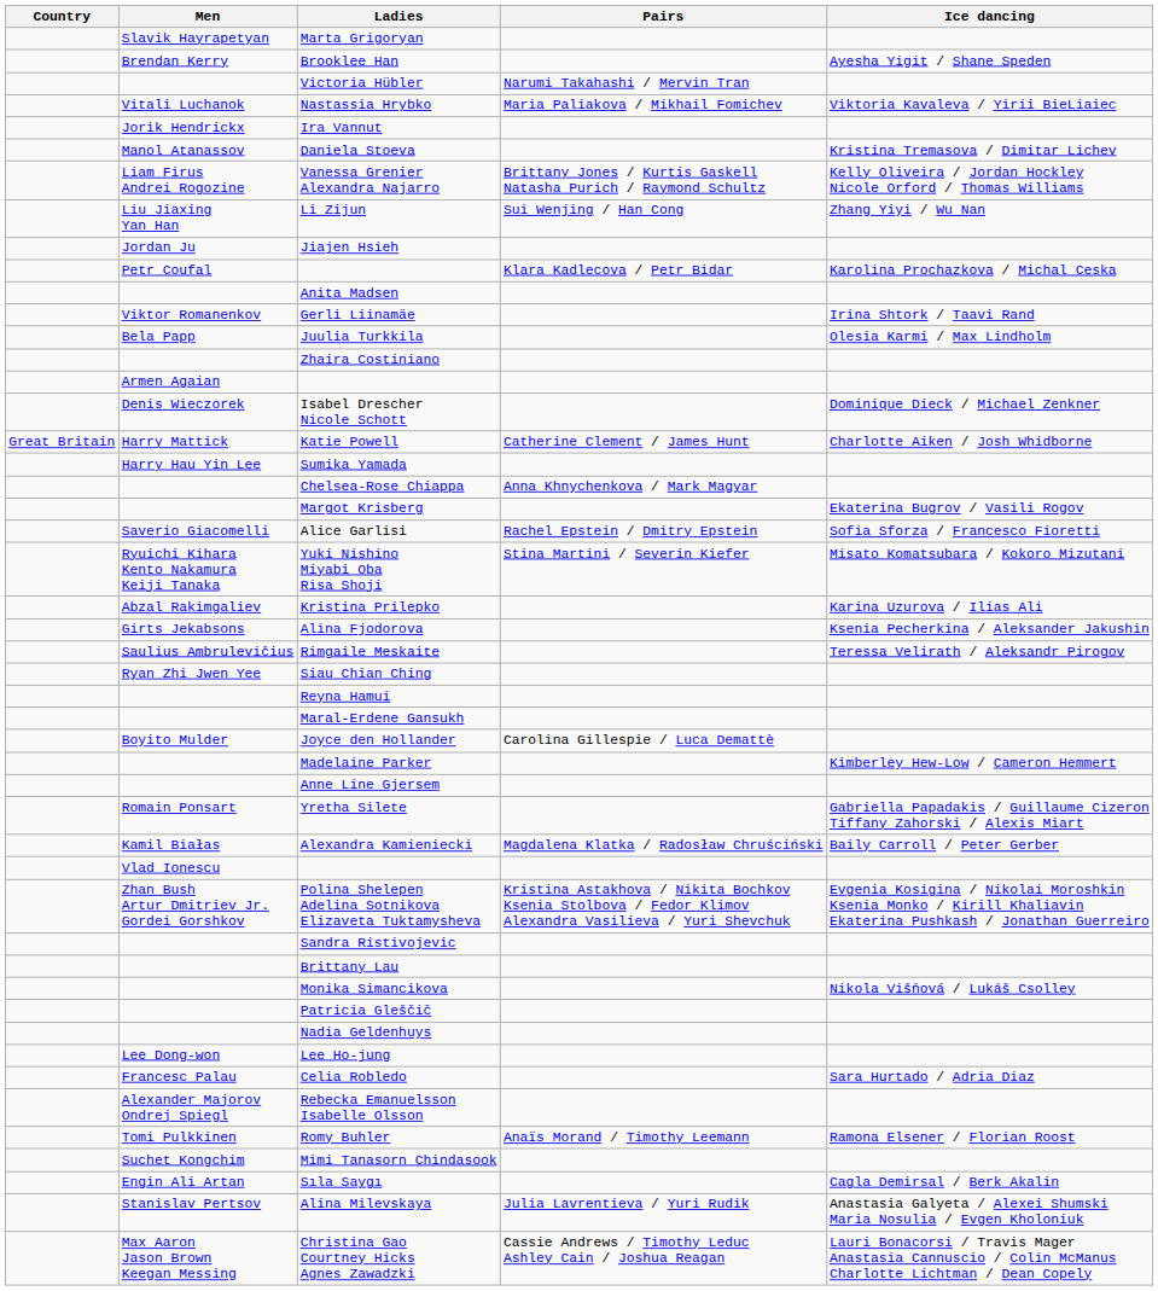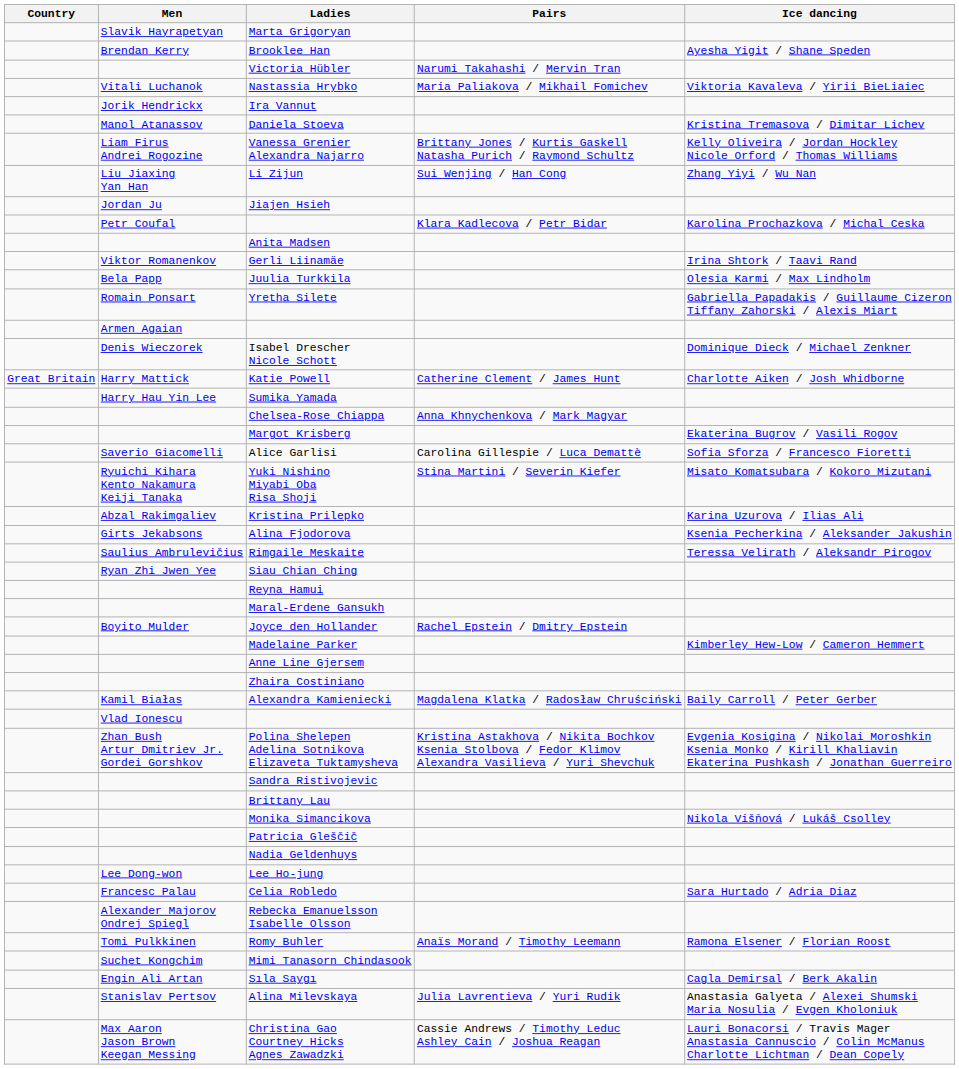 <table class="wikitable">
 <tr>
 <th>Country</th>
 <th>Men</th>
 <th>Ladies</th>
 <th>Pairs</th>
 <th>Ice dancing</th>
 </tr>
 <tr valign="top">
 <td></td>
 <td><a href='#'>Slavik Hayrapetyan</a></td>
 <td><a href='#'>Marta Grigoryan</a></td>
 <td></td>
 <td></td>
 </tr>
 <tr valign="top">
 <td></td>
 <td><a href='#'>Brendan Kerry</a></td>
 <td><a href='#'>Brooklee Han</a></td>
 <td></td>
 <td><a href='#'>Ayesha Yigit</a> / <a href='#'>Shane Speden</a></td>
 </tr>
 <tr valign="top">
 <td></td>
 <td></td>
 <td><a href='#'>Victoria Hübler</a></td>
 <td><a href='#'>Narumi Takahashi</a> / <a href='#'>Mervin Tran</a></td>
 <td></td>
 </tr>
 <tr valign="top">
 <td></td>
 <td><a href='#'>Vitali Luchanok</a></td>
 <td><a href='#'>Nastassia Hrybko</a></td>
 <td><a href='#'>Maria Paliakova</a> / <a href='#'>Mikhail Fomichev</a></td>
 <td><a href='#'>Viktoria Kavaleva</a> / <a href='#'>Yirii BieLiaiec</a></td>
 </tr>
 <tr valign="top">
 <td></td>
 <td><a href='#'>Jorik Hendrickx</a></td>
 <td><a href='#'>Ira Vannut</a></td>
 <td></td>
 <td></td>
 </tr>
 <tr valign="top">
 <td></td>
 <td><a href='#'>Manol Atanassov</a></td>
 <td><a href='#'>Daniela Stoeva</a></td>
 <td></td>
 <td><a href='#'>Kristina Tremasova</a> / <a href='#'>Dimitar Lichev</a></td>
 </tr>
 <tr valign="top">
 <td></td>
 <td><a href='#'>Liam Firus</a> <br> <a href='#'>Andrei Rogozine</a></td>
 <td><a href='#'>Vanessa Grenier</a> <br> <a href='#'>Alexandra Najarro</a></td>
 <td><a href='#'>Brittany Jones</a> / <a href='#'>Kurtis Gaskell</a> <br> <a href='#'>Natasha Purich</a> / <a href='#'>Raymond Schultz</a></td>
 <td><a href='#'>Kelly Oliveira</a> / <a href='#'>Jordan Hockley</a> <br> <a href='#'>Nicole Orford</a> / <a href='#'>Thomas Williams</a></td>
 </tr>
 <tr valign="top">
 <td></td>
 <td><a href='#'>Liu Jiaxing</a> <br> <a href='#'>Yan Han</a></td>
 <td><a href='#'>Li Zijun</a></td>
 <td><a href='#'>Sui Wenjing</a> / <a href='#'>Han Cong</a></td>
 <td><a href='#'>Zhang Yiyi</a> / <a href='#'>Wu Nan</a></td>
 </tr>
 <tr valign="top">
 <td></td>
 <td><a href='#'>Jordan Ju</a></td>
 <td><a href='#'>Jiajen Hsieh</a></td>
 <td></td>
 <td></td>
 </tr>
 <tr valign="top">
 <td></td>
 <td><a href='#'>Petr Coufal</a></td>
 <td></td>
 <td><a href='#'>Klara Kadlecova</a> / <a href='#'>Petr Bidar</a></td>
 <td><a href='#'>Karolina Prochazkova</a> / <a href='#'>Michal Ceska</a></td>
 </tr>
 <tr valign="top">
 <td></td>
 <td></td>
 <td><a href='#'>Anita Madsen</a></td>
 <td></td>
 <td></td>
 </tr>
 <tr valign="top">
 <td></td>
 <td><a href='#'>Viktor Romanenkov</a></td>
 <td><a href='#'>Gerli Liinamäe</a></td>
 <td></td>
 <td><a href='#'>Irina Shtork</a> / <a href='#'>Taavi Rand</a></td>
 </tr>
 <tr valign="top">
 <td></td>
 <td><a href='#'>Bela Papp</a></td>
 <td><a href='#'>Juulia Turkkila</a></td>
 <td></td>
 <td><a href='#'>Olesia Karmi</a> / <a href='#'>Max Lindholm</a></td>
 </tr>
 <tr valign="top">
 <td></td>
+<td><a href='#'>Romain Ponsart</a></td>
+<td><a href='#'>Yretha Silete</a></td>
 <td></td>
-<td><a href='#'>Zhaira Costiniano</a></td>
-<td></td>
-<td></td>
+<td><a href='#'>Gabriella Papadakis</a> / <a href='#'>Guillaume Cizeron</a> <br> <a href='#'>Tiffany Zahorski</a> / <a href='#'>Alexis Miart</a></td>
 </tr>
 <tr valign="top">
 <td></td>
 <td><a href='#'>Armen Agaian</a></td>
 <td></td>
 <td></td>
 <td></td>
 </tr>
 <tr valign="top">
 <td></td>
 <td><a href='#'>Denis Wieczorek</a></td>
 <td>Isabel Drescher <br> <a href='#'>Nicole Schott</a></td>
 <td></td>
 <td><a href='#'>Dominique Dieck</a> / <a href='#'>Michael Zenkner</a></td>
 </tr>
 <tr valign="top">
 <td> <a href='#'>Great Britain</a></td>
 <td><a href='#'>Harry Mattick</a></td>
 <td><a href='#'>Katie Powell</a></td>
 <td><a href='#'>Catherine Clement</a> / <a href='#'>James Hunt</a></td>
 <td><a href='#'>Charlotte Aiken</a> / <a href='#'>Josh Whidborne</a></td>
 </tr>
 <tr valign="top">
 <td></td>
 <td><a href='#'>Harry Hau Yin Lee</a></td>
 <td><a href='#'>Sumika Yamada</a></td>
 <td></td>
 <td></td>
 </tr>
 <tr valign="top">
 <td></td>
 <td></td>
 <td><a href='#'>Chelsea-Rose Chiappa</a></td>
 <td><a href='#'>Anna Khnychenkova</a> / <a href='#'>Mark Magyar</a></td>
 <td></td>
 </tr>
 <tr valign="top">
 <td></td>
 <td></td>
 <td><a href='#'>Margot Krisberg</a></td>
 <td></td>
 <td><a href='#'>Ekaterina Bugrov</a> / <a href='#'>Vasili Rogov</a></td>
 </tr>
 <tr valign="top">
 <td></td>
 <td><a href='#'>Saverio Giacomelli</a></td>
 <td>Alice Garlisi</td>
-<td><a href='#'>Rachel Epstein</a> / <a href='#'>Dmitry Epstein</a></td>
+<td>Carolina Gillespie / <a href='#'>Luca Demattè</a></td>
 <td><a href='#'>Sofia Sforza</a> / <a href='#'>Francesco Fioretti</a></td>
 </tr>
 <tr valign="top">
 <td></td>
 <td><a href='#'>Ryuichi Kihara</a> <br> <a href='#'>Kento Nakamura</a> <br> <a href='#'>Keiji Tanaka</a></td>
 <td><a href='#'>Yuki Nishino</a> <br> <a href='#'>Miyabi Oba</a> <br> <a href='#'>Risa Shoji</a></td>
 <td><a href='#'>Stina Martini</a> / <a href='#'>Severin Kiefer</a></td>
 <td><a href='#'>Misato Komatsubara</a> / <a href='#'>Kokoro Mizutani</a></td>
 </tr>
 <tr valign="top">
 <td></td>
 <td><a href='#'>Abzal Rakimgaliev</a></td>
 <td><a href='#'>Kristina Prilepko</a></td>
 <td></td>
 <td><a href='#'>Karina Uzurova</a> / <a href='#'>Ilias Ali</a></td>
 </tr>
 <tr valign="top">
 <td></td>
 <td><a href='#'>Girts Jekabsons</a></td>
 <td><a href='#'>Alina Fjodorova</a></td>
 <td></td>
 <td><a href='#'>Ksenia Pecherkina</a> / <a href='#'>Aleksander Jakushin</a></td>
 </tr>
 <tr valign="top">
 <td></td>
 <td><a href='#'>Saulius Ambrulevičius</a></td>
 <td><a href='#'>Rimgaile Meskaite</a></td>
 <td></td>
 <td><a href='#'>Teressa Velirath</a> / <a href='#'>Aleksandr Pirogov</a></td>
 </tr>
 <tr valign="top">
 <td></td>
 <td><a href='#'>Ryan Zhi Jwen Yee</a></td>
 <td><a href='#'>Siau Chian Ching</a></td>
 <td></td>
 <td></td>
 </tr>
 <tr valign="top">
 <td></td>
 <td></td>
 <td><a href='#'>Reyna Hamui</a></td>
 <td></td>
 <td></td>
 </tr>
 <tr valign="top">
 <td></td>
 <td></td>
 <td><a href='#'>Maral-Erdene Gansukh</a></td>
 <td></td>
 <td></td>
 </tr>
 <tr valign="top">
 <td></td>
 <td><a href='#'>Boyito Mulder</a></td>
 <td><a href='#'>Joyce den Hollander</a></td>
-<td>Carolina Gillespie / <a href='#'>Luca Demattè</a></td>
+<td><a href='#'>Rachel Epstein</a> / <a href='#'>Dmitry Epstein</a></td>
 <td></td>
 </tr>
 <tr valign="top">
 <td></td>
 <td></td>
 <td><a href='#'>Madelaine Parker</a></td>
 <td></td>
 <td><a href='#'>Kimberley Hew-Low</a> / <a href='#'>Cameron Hemmert</a></td>
 </tr>
 <tr valign="top">
 <td></td>
 <td></td>
 <td><a href='#'>Anne Line Gjersem</a></td>
 <td></td>
 <td></td>
 </tr>
 <tr valign="top">
 <td></td>
-<td><a href='#'>Romain Ponsart</a></td>
-<td><a href='#'>Yretha Silete</a></td>
 <td></td>
-<td><a href='#'>Gabriella Papadakis</a> / <a href='#'>Guillaume Cizeron</a> <br> <a href='#'>Tiffany Zahorski</a> / <a href='#'>Alexis Miart</a></td>
+<td><a href='#'>Zhaira Costiniano</a></td>
+<td></td>
+<td></td>
 </tr>
 <tr valign="top">
 <td></td>
 <td><a href='#'>Kamil Białas</a></td>
 <td><a href='#'>Alexandra Kamieniecki</a></td>
 <td><a href='#'>Magdalena Klatka</a> / <a href='#'>Radosław Chruściński</a></td>
 <td><a href='#'>Baily Carroll</a> / <a href='#'>Peter Gerber</a></td>
 </tr>
 <tr valign="top">
 <td></td>
 <td><a href='#'>Vlad Ionescu</a></td>
 <td></td>
 <td></td>
 <td></td>
 </tr>
 <tr valign="top">
 <td></td>
 <td><a href='#'>Zhan Bush</a> <br> <a href='#'>Artur Dmitriev Jr.</a> <br> <a href='#'>Gordei Gorshkov</a></td>
 <td><a href='#'>Polina Shelepen</a> <br> <a href='#'>Adelina Sotnikova</a> <br> <a href='#'>Elizaveta Tuktamysheva</a></td>
 <td><a href='#'>Kristina Astakhova</a> / <a href='#'>Nikita Bochkov</a> <br> <a href='#'>Ksenia Stolbova</a> / <a href='#'>Fedor Klimov</a> <br> <a href='#'>Alexandra Vasilieva</a> / <a href='#'>Yuri Shevchuk</a></td>
 <td><a href='#'>Evgenia Kosigina</a> / <a href='#'>Nikolai Moroshkin</a> <br> <a href='#'>Ksenia Monko</a> / <a href='#'>Kirill Khaliavin</a> <br> <a href='#'>Ekaterina Pushkash</a> / <a href='#'>Jonathan Guerreiro</a></td>
 </tr>
 <tr valign="top">
 <td></td>
 <td></td>
 <td><a href='#'>Sandra Ristivojevic</a></td>
 <td></td>
 <td></td>
 </tr>
 <tr valign="top">
 <td></td>
 <td></td>
 <td><a href='#'>Brittany Lau</a></td>
 <td></td>
 <td></td>
 </tr>
 <tr valign="top">
 <td></td>
 <td></td>
 <td><a href='#'>Monika Simancikova</a></td>
 <td></td>
 <td><a href='#'>Nikola Višňová</a> / <a href='#'>Lukáš Csolley</a></td>
 </tr>
 <tr valign="top">
 <td></td>
 <td></td>
 <td><a href='#'>Patricia Gleščič</a></td>
 <td></td>
 <td></td>
 </tr>
 <tr valign="top">
 <td></td>
 <td></td>
 <td><a href='#'>Nadia Geldenhuys</a></td>
 <td></td>
 <td></td>
 </tr>
 <tr valign="top">
 <td></td>
 <td><a href='#'>Lee Dong-won</a></td>
 <td><a href='#'>Lee Ho-jung</a></td>
 <td></td>
 <td></td>
 </tr>
 <tr valign="top">
 <td></td>
 <td><a href='#'>Francesc Palau</a></td>
 <td><a href='#'>Celia Robledo</a></td>
 <td></td>
 <td><a href='#'>Sara Hurtado</a> / <a href='#'>Adria Diaz</a></td>
 </tr>
 <tr valign="top">
 <td></td>
 <td><a href='#'>Alexander Majorov</a> <br> <a href='#'>Ondrej Spiegl</a></td>
 <td><a href='#'>Rebecka Emanuelsson</a> <br> <a href='#'>Isabelle Olsson</a></td>
 <td></td>
 <td></td>
 </tr>
 <tr valign="top">
 <td></td>
 <td><a href='#'>Tomi Pulkkinen</a></td>
 <td><a href='#'>Romy Buhler</a></td>
 <td><a href='#'>Anaïs Morand</a> / <a href='#'>Timothy Leemann</a></td>
 <td><a href='#'>Ramona Elsener</a> / <a href='#'>Florian Roost</a></td>
 </tr>
 <tr valign="top">
 <td></td>
 <td><a href='#'>Suchet Kongchim</a></td>
 <td><a href='#'>Mimi Tanasorn Chindasook</a></td>
 <td></td>
 <td></td>
 </tr>
 <tr valign="top">
 <td></td>
 <td><a href='#'>Engin Ali Artan</a></td>
 <td><a href='#'>Sıla Saygı</a></td>
 <td></td>
 <td><a href='#'>Cagla Demirsal</a> / <a href='#'>Berk Akalin</a></td>
 </tr>
 <tr valign="top">
 <td></td>
 <td><a href='#'>Stanislav Pertsov</a></td>
 <td><a href='#'>Alina Milevskaya</a></td>
 <td><a href='#'>Julia Lavrentieva</a> / <a href='#'>Yuri Rudik</a></td>
 <td>Anastasia Galyeta / <a href='#'>Alexei Shumski</a> <br> <a href='#'>Maria Nosulia</a> / <a href='#'>Evgen Kholoniuk</a></td>
 </tr>
 <tr valign="top">
 <td></td>
 <td><a href='#'>Max Aaron</a> <br> <a href='#'>Jason Brown</a> <br> <a href='#'>Keegan Messing</a></td>
 <td><a href='#'>Christina Gao</a> <br> <a href='#'>Courtney Hicks</a> <br> <a href='#'>Agnes Zawadzki</a></td>
 <td>Cassie Andrews / <a href='#'>Timothy Leduc</a> <br> <a href='#'>Ashley Cain</a> / <a href='#'>Joshua Reagan</a></td>
 <td><a href='#'>Lauri Bonacorsi</a> / Travis Mager <br> <a href='#'>Anastasia Cannuscio</a> / <a href='#'>Colin McManus</a> <br> <a href='#'>Charlotte Lichtman</a> / <a href='#'>Dean Copely</a></td>
 </tr>
 </table>
